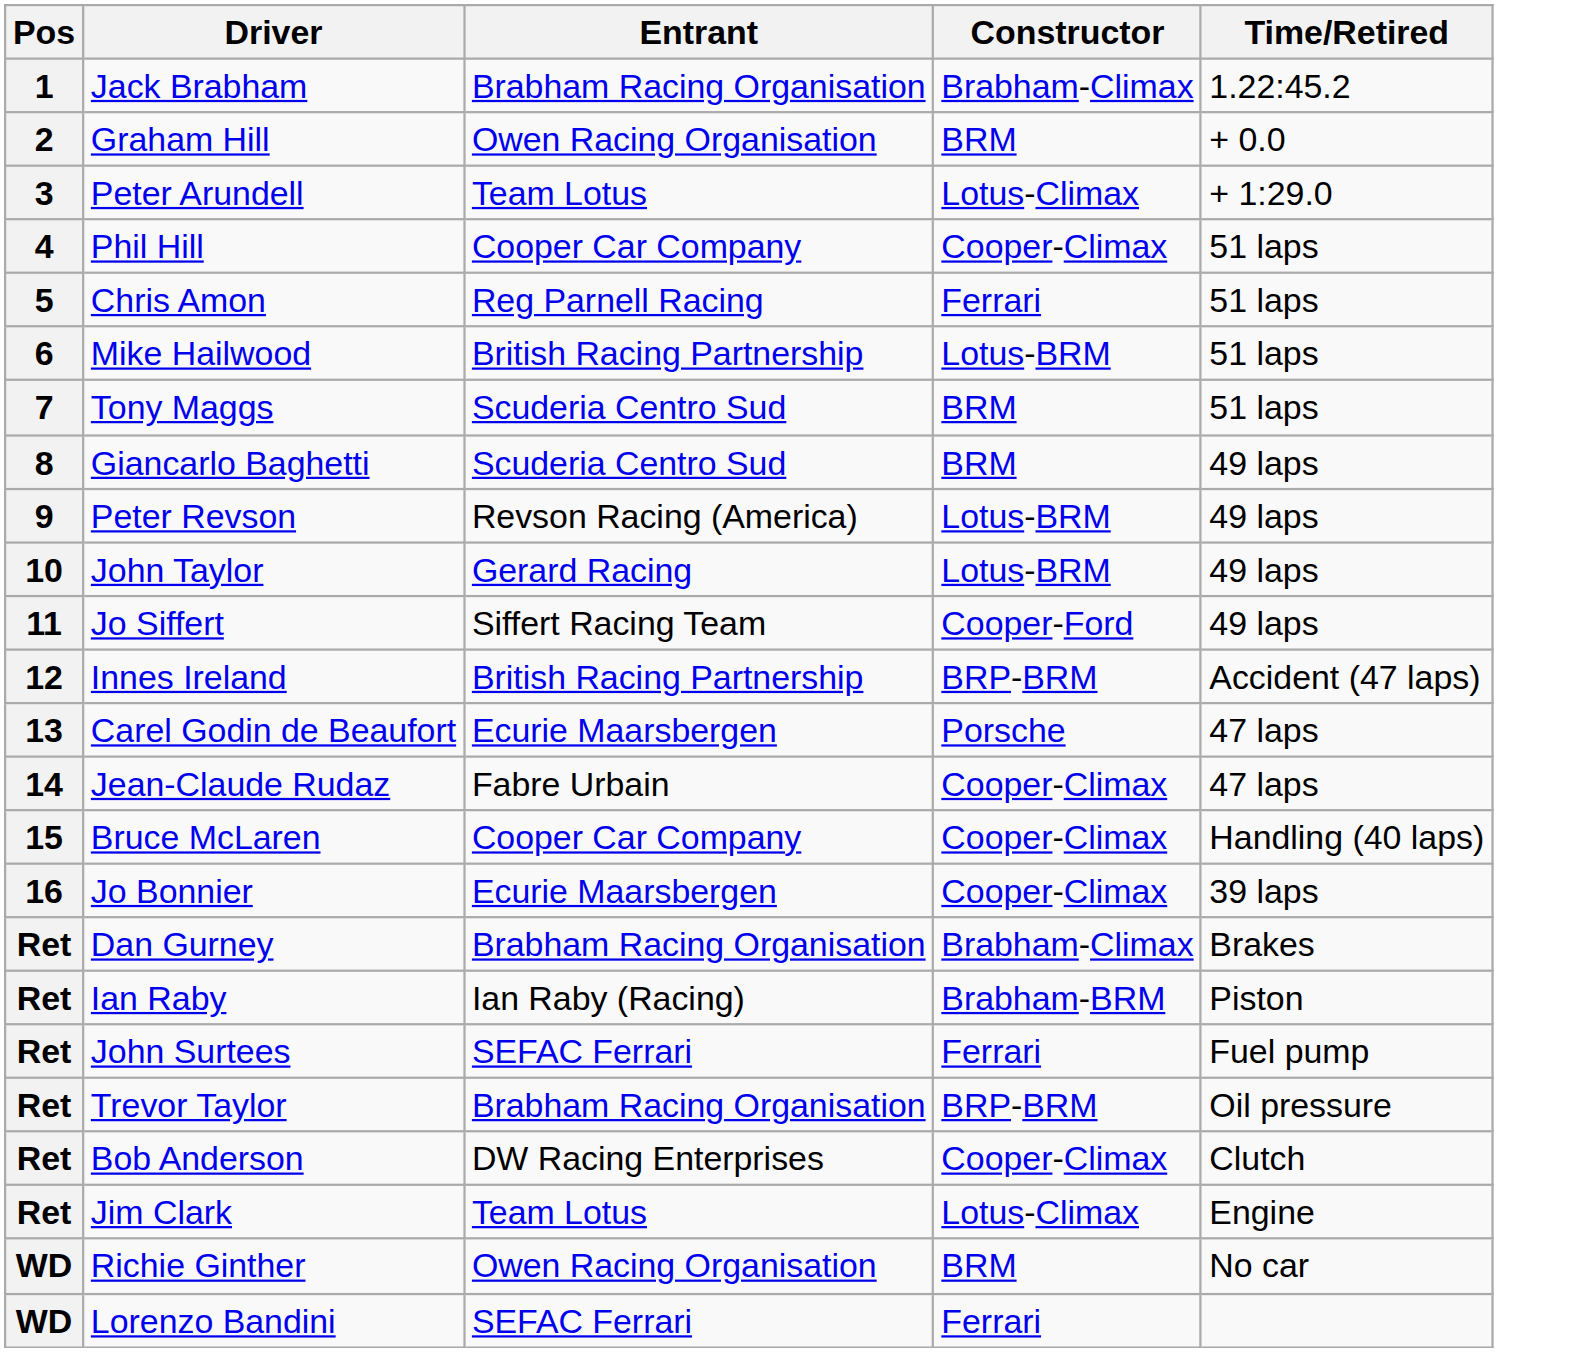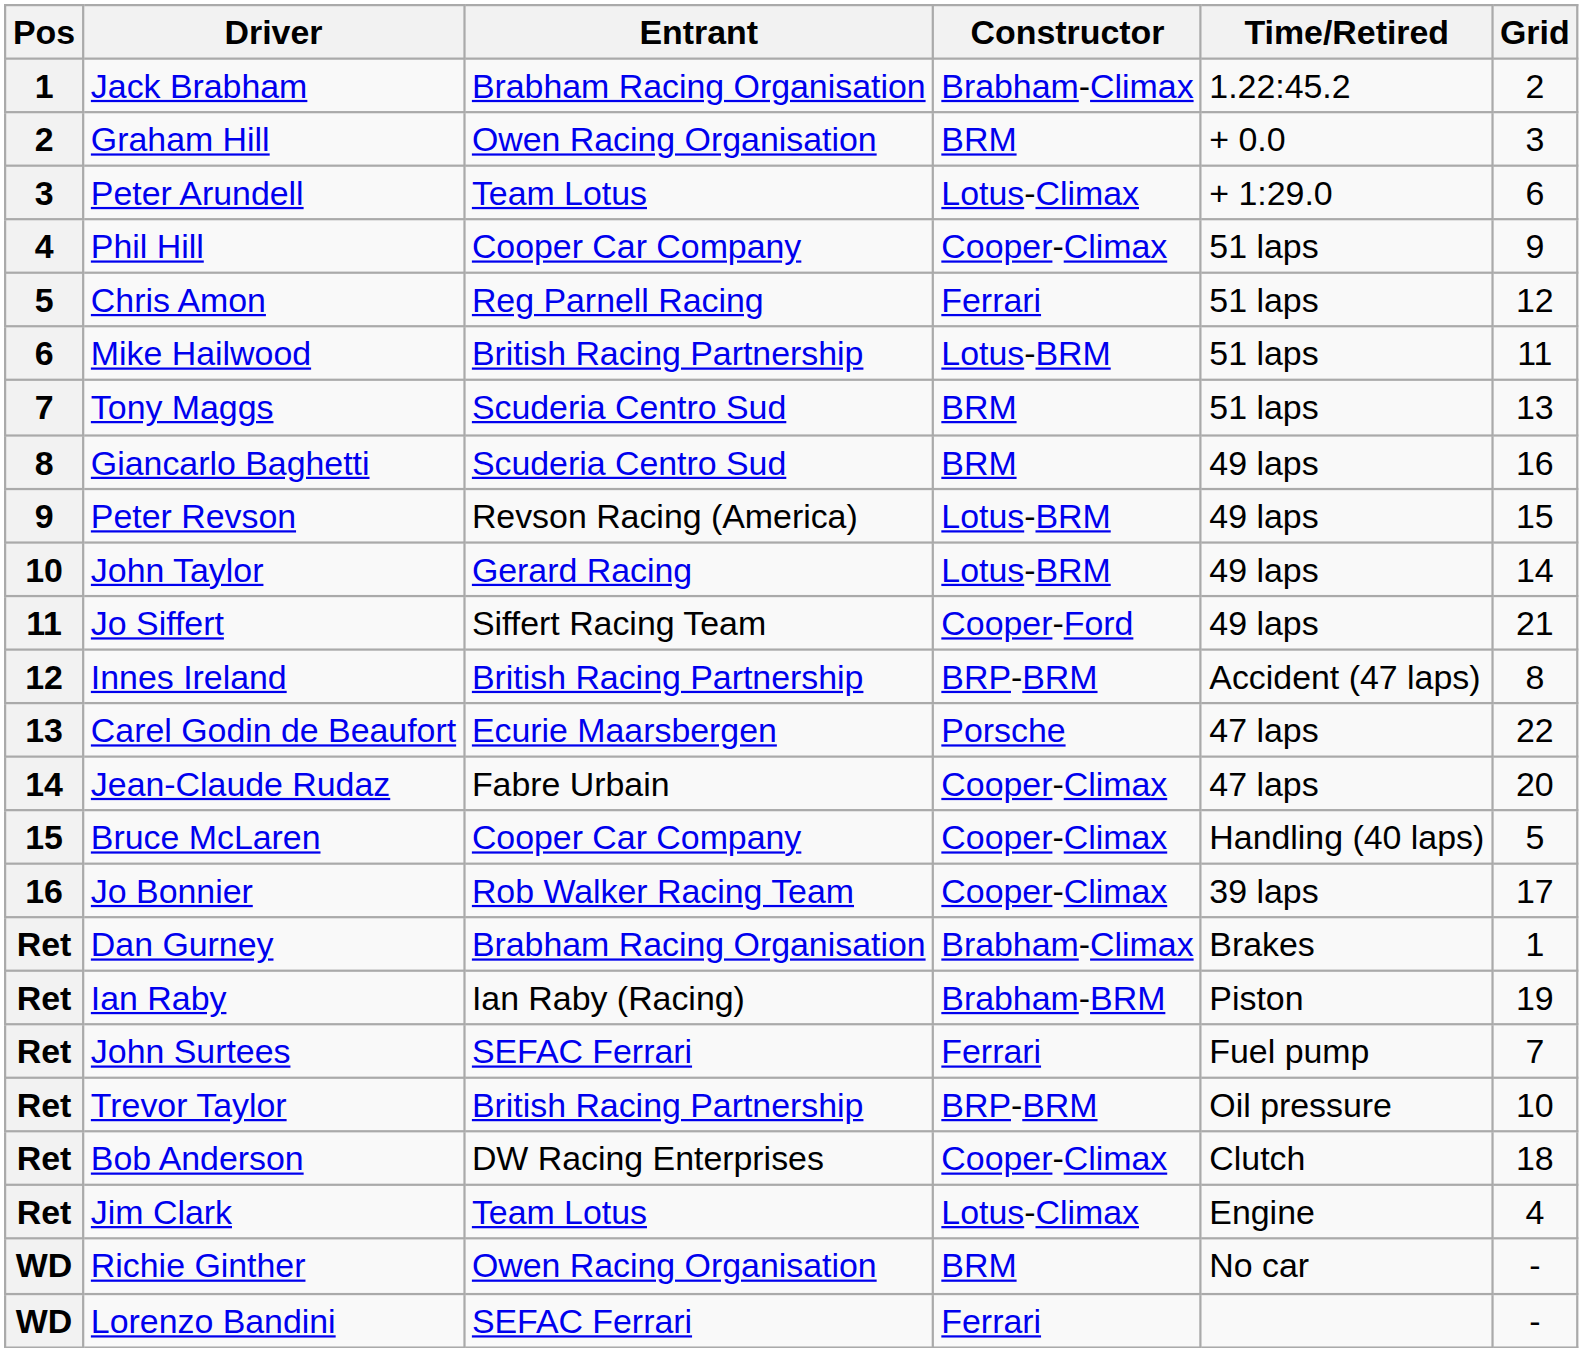 <table class="wikitable" style="font-size: 95%;">
 <tr>
 <th>Pos</th>
 <th>Driver</th>
 <th>Entrant</th>
 <th>Constructor</th>
 <th>Time/Retired</th>
+<th>Grid</th>
 </tr>
 <tr>
 <th>1</th>
 <td> <a href='#'>Jack Brabham</a></td>
 <td><a href='#'>Brabham Racing Organisation</a></td>
 <td><a href='#'>Brabham</a>-<a href='#'>Climax</a></td>
 <td>1.22:45.2</td>
+<td style="text-align:center">2</td>
 </tr>
 <tr>
 <th>2</th>
 <td> <a href='#'>Graham Hill</a></td>
 <td><a href='#'>Owen Racing Organisation</a></td>
 <td><a href='#'>BRM</a></td>
 <td>+ 0.0</td>
+<td style="text-align:center">3</td>
 </tr>
 <tr>
 <th>3</th>
 <td> <a href='#'>Peter Arundell</a></td>
 <td><a href='#'>Team Lotus</a></td>
 <td><a href='#'>Lotus</a>-<a href='#'>Climax</a></td>
 <td>+ 1:29.0</td>
+<td style="text-align:center">6</td>
 </tr>
 <tr>
 <th>4</th>
 <td> <a href='#'>Phil Hill</a></td>
 <td><a href='#'>Cooper Car Company</a></td>
 <td><a href='#'>Cooper</a>-<a href='#'>Climax</a></td>
 <td>51 laps</td>
+<td style="text-align:center">9</td>
 </tr>
 <tr>
 <th>5</th>
 <td> <a href='#'>Chris Amon</a></td>
 <td><a href='#'>Reg Parnell Racing</a></td>
 <td><a href='#'>Ferrari</a></td>
 <td>51 laps</td>
+<td style="text-align:center">12</td>
 </tr>
 <tr>
 <th>6</th>
 <td> <a href='#'>Mike Hailwood</a></td>
 <td><a href='#'>British Racing Partnership</a></td>
 <td><a href='#'>Lotus</a>-<a href='#'>BRM</a></td>
 <td>51 laps</td>
+<td style="text-align:center">11</td>
 </tr>
 <tr>
 <th>7</th>
 <td> <a href='#'>Tony Maggs</a></td>
 <td><a href='#'>Scuderia Centro Sud</a></td>
 <td><a href='#'>BRM</a></td>
 <td>51 laps</td>
+<td style="text-align:center">13</td>
 </tr>
 <tr>
 <th>8</th>
 <td> <a href='#'>Giancarlo Baghetti</a></td>
 <td><a href='#'>Scuderia Centro Sud</a></td>
 <td><a href='#'>BRM</a></td>
 <td>49 laps</td>
+<td style="text-align:center">16</td>
 </tr>
 <tr>
 <th>9</th>
 <td> <a href='#'>Peter Revson</a></td>
 <td>Revson Racing (America)</td>
 <td><a href='#'>Lotus</a>-<a href='#'>BRM</a></td>
 <td>49 laps</td>
+<td style="text-align:center">15</td>
 </tr>
 <tr>
 <th>10</th>
 <td> <a href='#'>John Taylor</a></td>
 <td><a href='#'>Gerard Racing</a></td>
 <td><a href='#'>Lotus</a>-<a href='#'>BRM</a></td>
 <td>49 laps</td>
+<td style="text-align:center">14</td>
 </tr>
 <tr>
 <th>11</th>
 <td> <a href='#'>Jo Siffert</a></td>
 <td>Siffert Racing Team</td>
 <td><a href='#'>Cooper</a>-<a href='#'>Ford</a></td>
 <td>49 laps</td>
+<td style="text-align:center">21</td>
 </tr>
 <tr>
 <th>12</th>
 <td> <a href='#'>Innes Ireland</a></td>
 <td><a href='#'>British Racing Partnership</a></td>
 <td><a href='#'>BRP</a>-<a href='#'>BRM</a></td>
 <td>Accident (47 laps)</td>
+<td style="text-align:center">8</td>
 </tr>
 <tr>
 <th>13</th>
 <td> <a href='#'>Carel Godin de Beaufort</a></td>
 <td><a href='#'>Ecurie Maarsbergen</a></td>
 <td><a href='#'>Porsche</a></td>
 <td>47 laps</td>
+<td style="text-align:center">22</td>
 </tr>
 <tr>
 <th>14</th>
 <td> <a href='#'>Jean-Claude Rudaz</a></td>
 <td>Fabre Urbain</td>
 <td><a href='#'>Cooper</a>-<a href='#'>Climax</a></td>
 <td>47 laps</td>
+<td style="text-align:center">20</td>
 </tr>
 <tr>
 <th>15</th>
 <td> <a href='#'>Bruce McLaren</a></td>
 <td><a href='#'>Cooper Car Company</a></td>
 <td><a href='#'>Cooper</a>-<a href='#'>Climax</a></td>
 <td>Handling (40 laps)</td>
+<td style="text-align:center">5</td>
 </tr>
 <tr>
 <th>16</th>
 <td> <a href='#'>Jo Bonnier</a></td>
-<td><a href='#'>Ecurie Maarsbergen</a></td>
+<td><a href='#'>Rob Walker Racing Team</a></td>
 <td><a href='#'>Cooper</a>-<a href='#'>Climax</a></td>
 <td>39 laps</td>
+<td style="text-align:center">17</td>
 </tr>
 <tr>
 <th>Ret</th>
 <td> <a href='#'>Dan Gurney</a></td>
 <td><a href='#'>Brabham Racing Organisation</a></td>
 <td><a href='#'>Brabham</a>-<a href='#'>Climax</a></td>
 <td>Brakes</td>
+<td style="text-align:center">1</td>
 </tr>
 <tr>
 <th>Ret</th>
 <td> <a href='#'>Ian Raby</a></td>
 <td>Ian Raby (Racing)</td>
 <td><a href='#'>Brabham</a>-<a href='#'>BRM</a></td>
 <td>Piston</td>
+<td style="text-align:center">19</td>
 </tr>
 <tr>
 <th>Ret</th>
 <td> <a href='#'>John Surtees</a></td>
 <td><a href='#'>SEFAC Ferrari</a></td>
 <td><a href='#'>Ferrari</a></td>
 <td>Fuel pump</td>
+<td style="text-align:center">7</td>
 </tr>
 <tr>
 <th>Ret</th>
 <td> <a href='#'>Trevor Taylor</a></td>
-<td><a href='#'>Brabham Racing Organisation</a></td>
+<td><a href='#'>British Racing Partnership</a></td>
 <td><a href='#'>BRP</a>-<a href='#'>BRM</a></td>
 <td>Oil pressure</td>
+<td style="text-align:center">10</td>
 </tr>
 <tr>
 <th>Ret</th>
 <td> <a href='#'>Bob Anderson</a></td>
 <td>DW Racing Enterprises</td>
 <td><a href='#'>Cooper</a>-<a href='#'>Climax</a></td>
 <td>Clutch</td>
+<td style="text-align:center">18</td>
 </tr>
 <tr>
 <th>Ret</th>
 <td> <a href='#'>Jim Clark</a></td>
 <td><a href='#'>Team Lotus</a></td>
 <td><a href='#'>Lotus</a>-<a href='#'>Climax</a></td>
 <td>Engine</td>
+<td style="text-align:center">4</td>
 </tr>
 <tr>
 <th>WD</th>
 <td> <a href='#'>Richie Ginther</a></td>
 <td><a href='#'>Owen Racing Organisation</a></td>
 <td><a href='#'>BRM</a></td>
 <td>No car</td>
+<td style="text-align:center">-</td>
 </tr>
 <tr>
 <th>WD</th>
 <td> <a href='#'>Lorenzo Bandini</a></td>
 <td><a href='#'>SEFAC Ferrari</a></td>
 <td><a href='#'>Ferrari</a></td>
 <td></td>
+<td style="text-align:center">-</td>
 </tr>
 </table>
